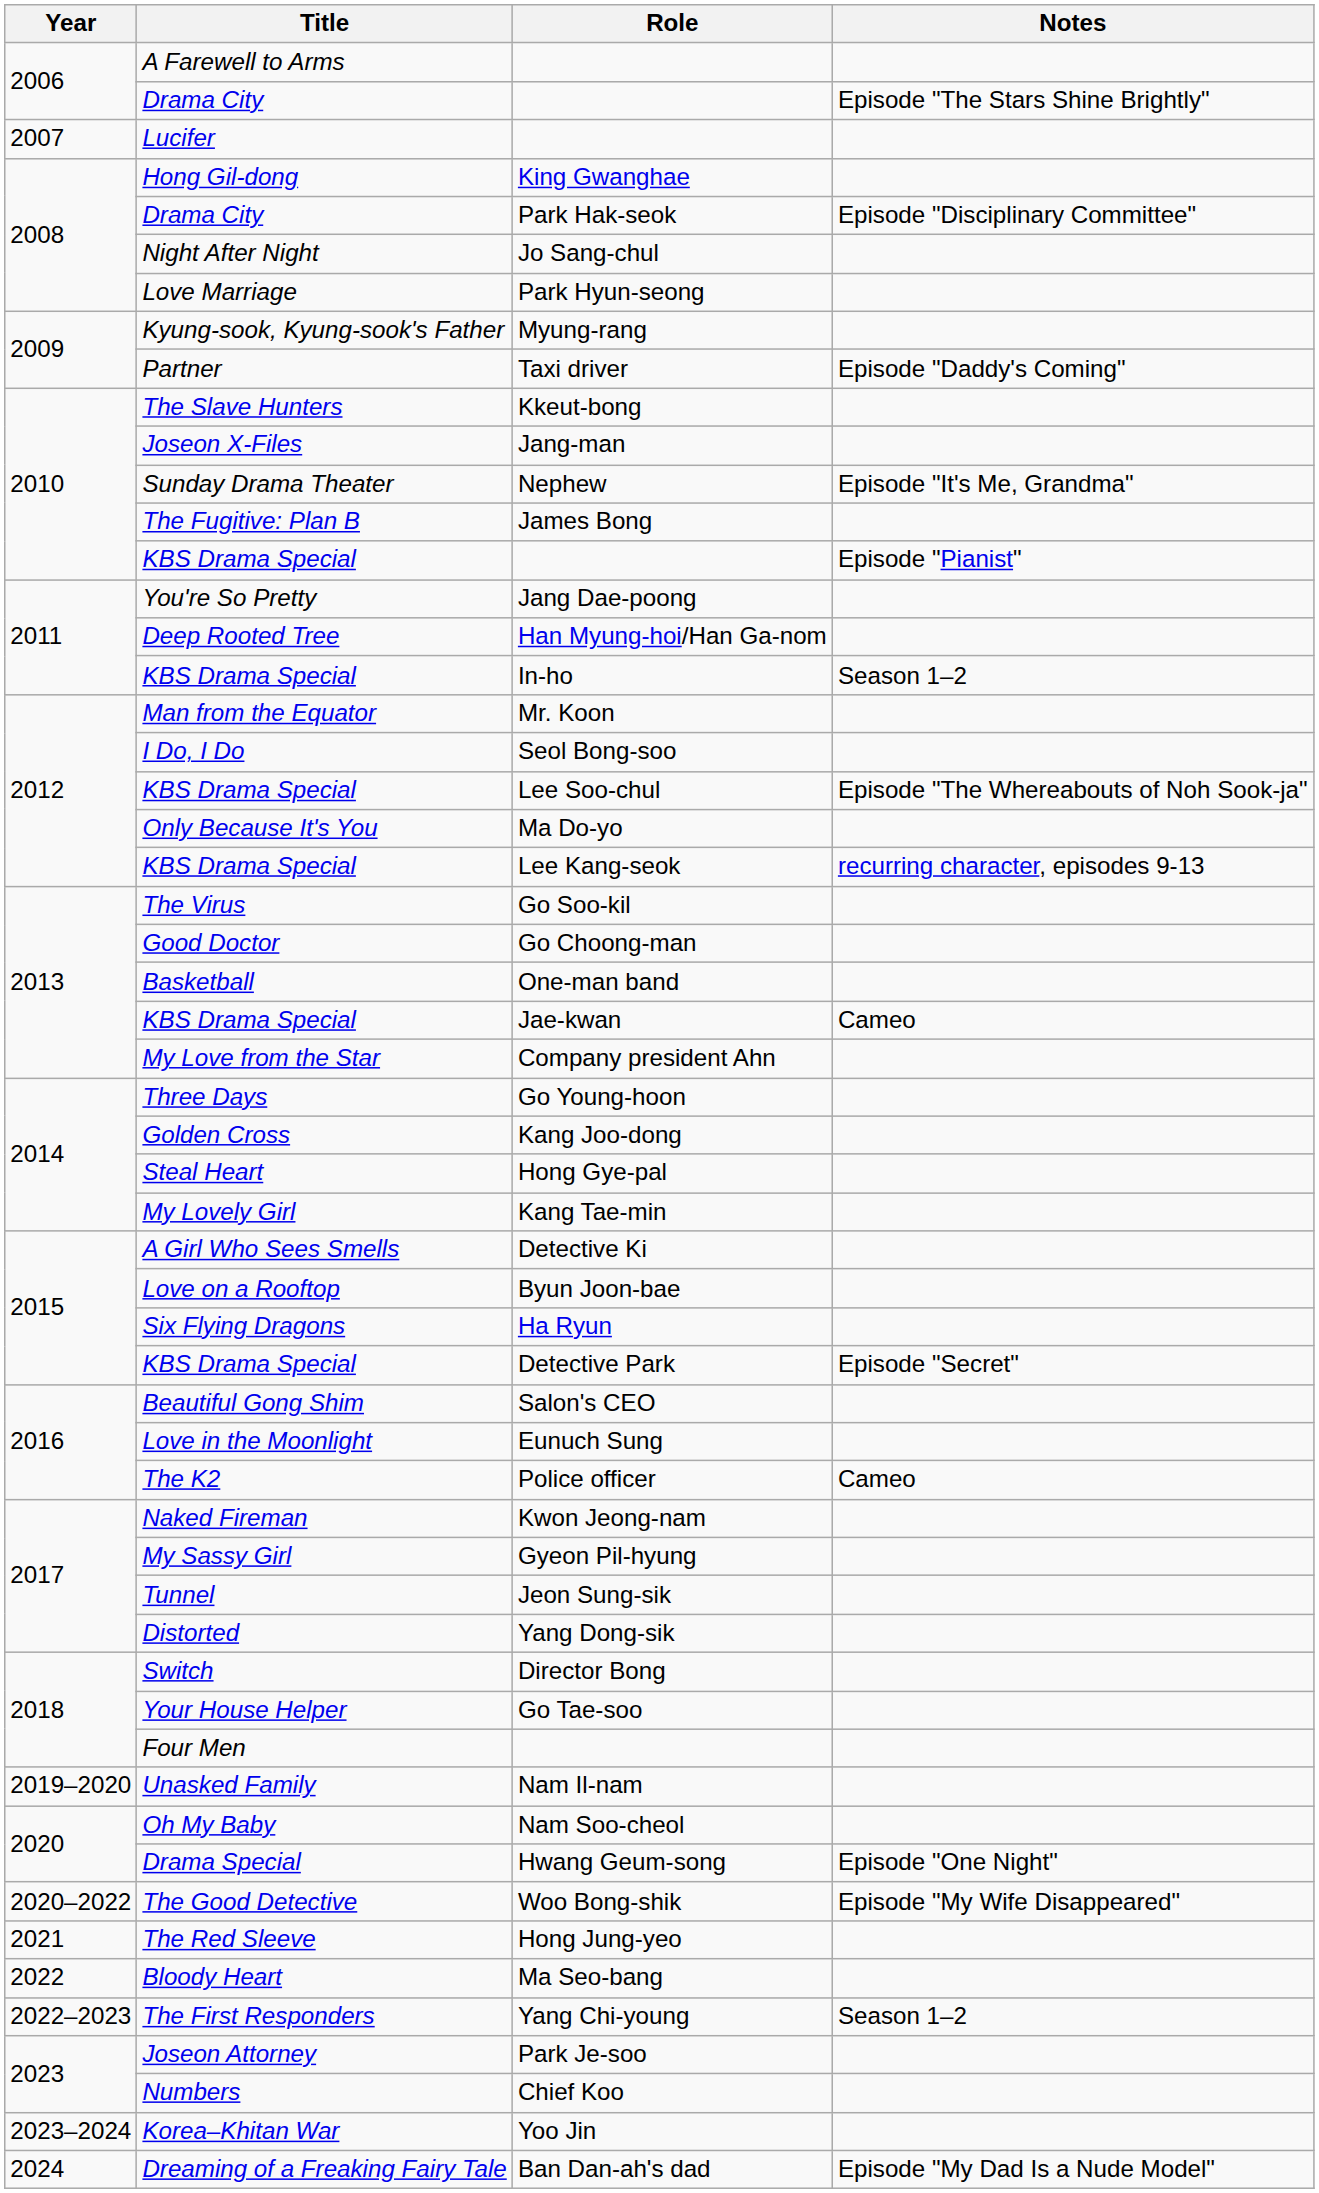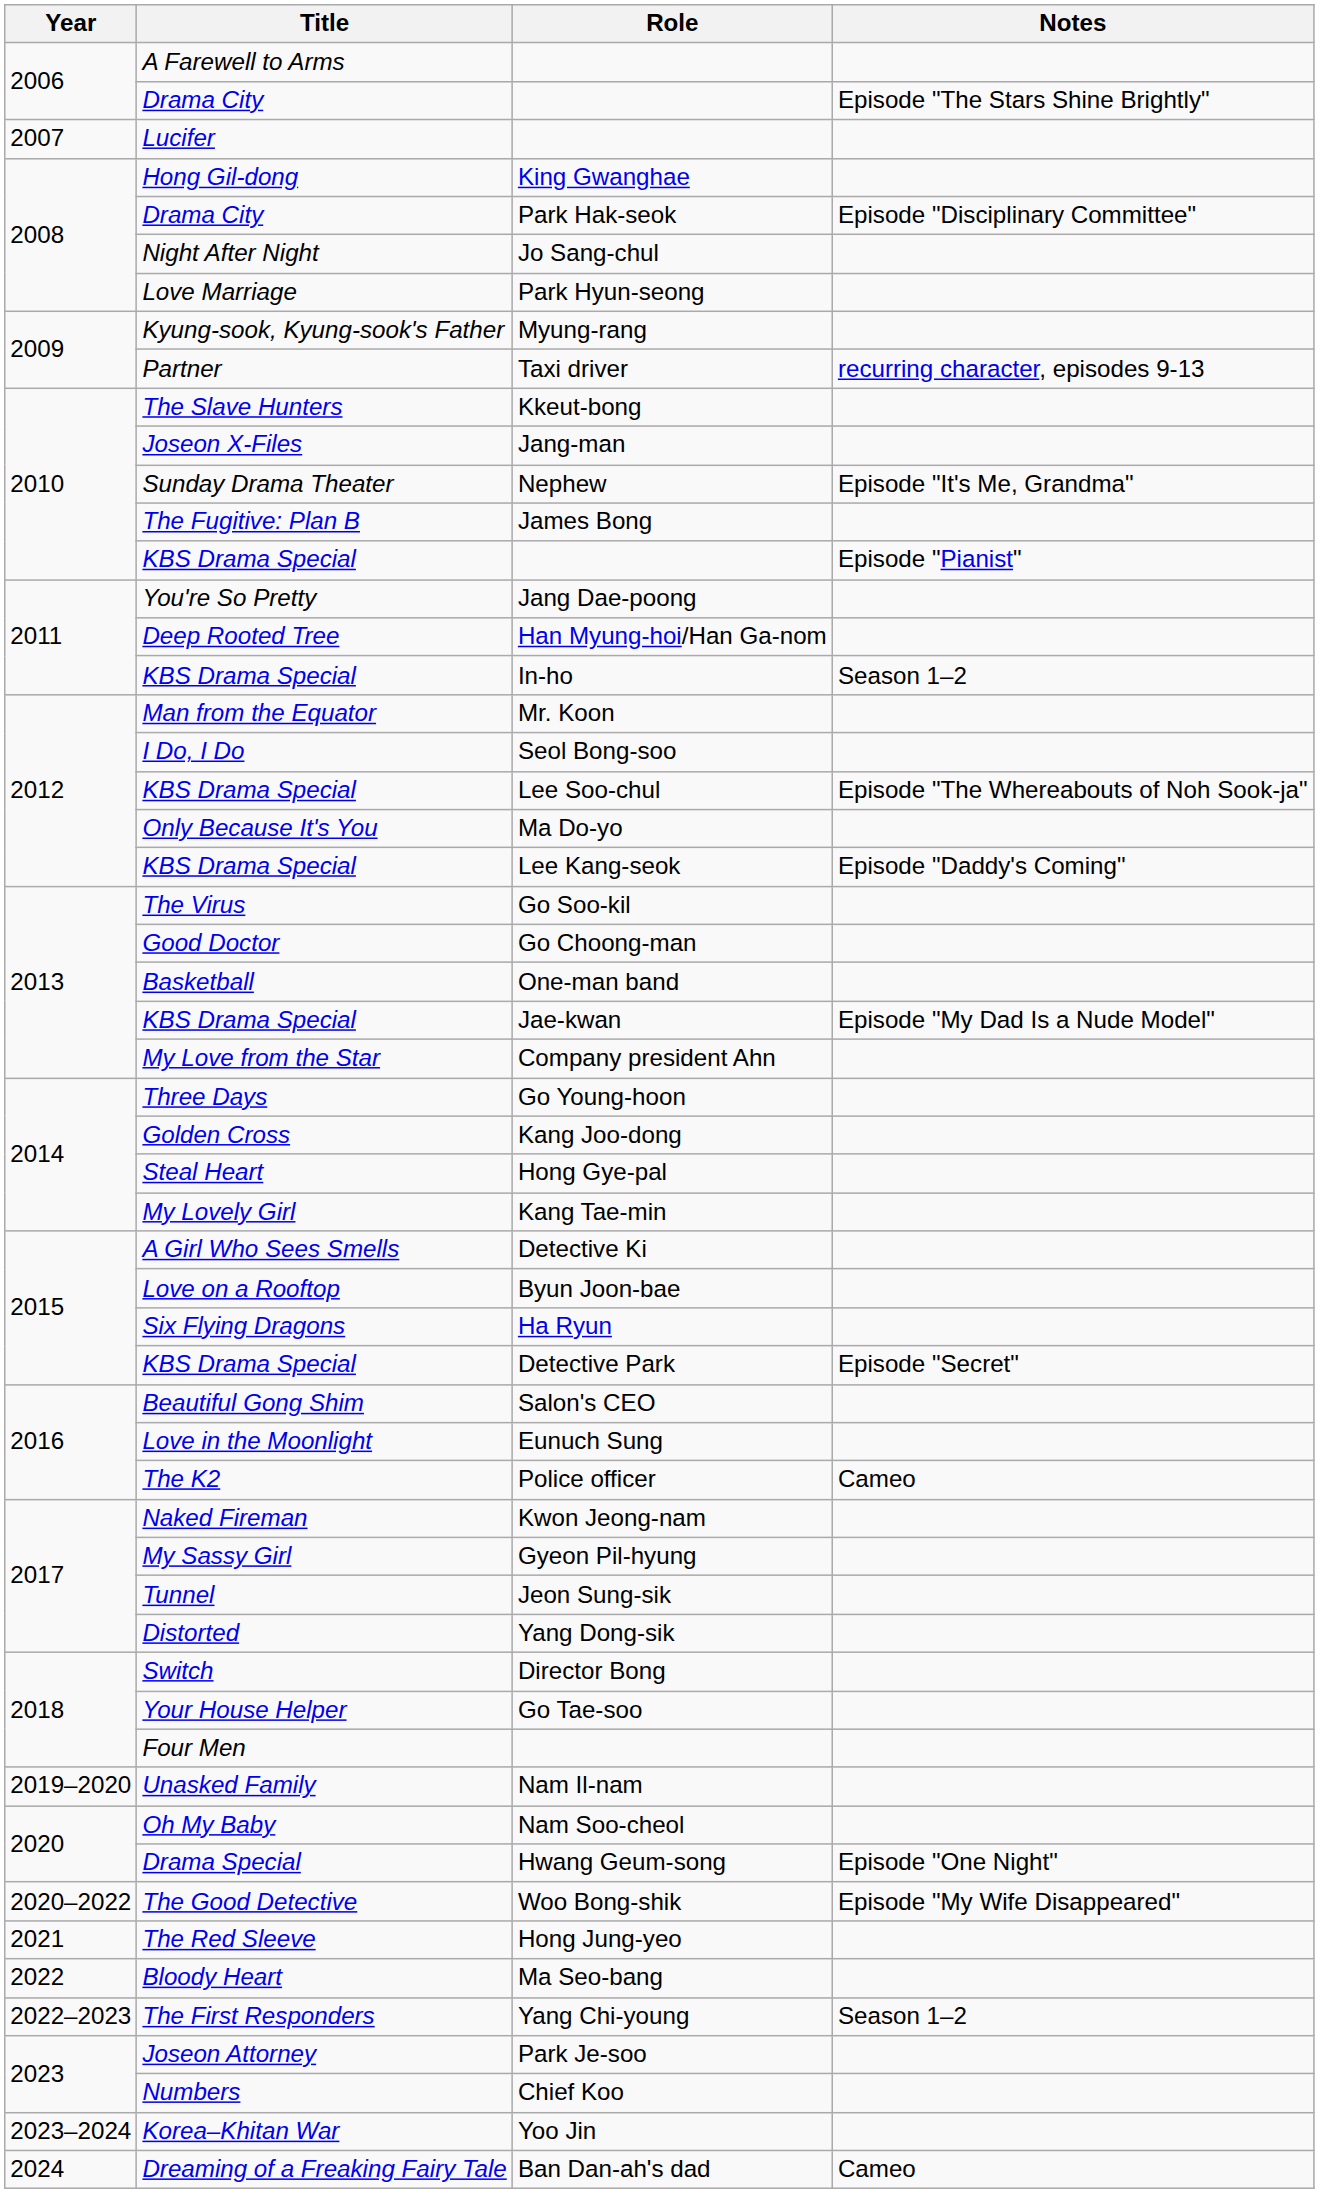 <table class="wikitable">
 <tr>
 <th>Year</th>
 <th>Title</th>
 <th>Role</th>
 <th>Notes</th>
 </tr>
 <tr>
 <td rowspan=2>2006</td>
 <td><em>A Farewell to Arms</em></td>
 <td></td>
 <td></td>
 </tr>
 <tr>
 <td><em><a href='#'>Drama City</a></em></td>
 <td></td>
 <td>Episode "The Stars Shine Brightly"</td>
 </tr>
 <tr>
 <td>2007</td>
 <td><em><a href='#'>Lucifer</a></em></td>
 <td></td>
 <td></td>
 </tr>
 <tr>
 <td rowspan=4>2008</td>
 <td><em><a href='#'>Hong Gil-dong</a></em></td>
 <td><a href='#'>King Gwanghae</a></td>
 <td></td>
 </tr>
 <tr>
 <td><em><a href='#'>Drama City</a></em></td>
 <td>Park Hak-seok</td>
 <td>Episode "Disciplinary Committee"</td>
 </tr>
 <tr>
 <td><em>Night After Night</em></td>
 <td>Jo Sang-chul</td>
 <td></td>
 </tr>
 <tr>
 <td><em>Love Marriage</em> </td>
 <td>Park Hyun-seong</td>
 <td></td>
 </tr>
 <tr>
 <td rowspan=2>2009</td>
 <td><em>Kyung-sook, Kyung-sook's Father</em></td>
 <td>Myung-rang</td>
 <td></td>
 </tr>
 <tr>
 <td><em>Partner</em></td>
 <td>Taxi driver</td>
-<td>Episode "Daddy's Coming"</td>
+<td><a href='#'>recurring character</a>, episodes 9-13</td>
 </tr>
 <tr>
 <td rowspan=5>2010</td>
 <td><em><a href='#'>The Slave Hunters</a></em></td>
 <td>Kkeut-bong</td>
 <td></td>
 </tr>
 <tr>
 <td><em><a href='#'>Joseon X-Files</a></em></td>
 <td>Jang-man</td>
 <td></td>
 </tr>
 <tr>
 <td><em>Sunday Drama Theater</em></td>
 <td>Nephew</td>
 <td>Episode "It's Me, Grandma"</td>
 </tr>
 <tr>
 <td><em><a href='#'>The Fugitive: Plan B</a></em></td>
 <td>James Bong</td>
 <td></td>
 </tr>
 <tr>
 <td><em><a href='#'>KBS Drama Special</a></em></td>
 <td></td>
 <td>Episode "<a href='#'>Pianist</a>"</td>
 </tr>
 <tr>
 <td rowspan=3>2011</td>
 <td><em>You're So Pretty</em></td>
 <td>Jang Dae-poong</td>
 <td></td>
 </tr>
 <tr>
 <td><em><a href='#'>Deep Rooted Tree</a></em></td>
 <td><a href='#'>Han Myung-hoi</a>/Han Ga-nom</td>
 <td></td>
 </tr>
 <tr>
 <td><em><a href='#'>KBS Drama Special</a></em></td>
 <td>In-ho</td>
 <td>Season 1–2</td>
 </tr>
 <tr>
 <td rowspan=5>2012</td>
 <td><em><a href='#'>Man from the Equator</a></em></td>
 <td>Mr. Koon</td>
 <td></td>
 </tr>
 <tr>
 <td><em><a href='#'>I Do, I Do</a></em></td>
 <td>Seol Bong-soo</td>
 <td></td>
 </tr>
 <tr>
 <td><em><a href='#'>KBS Drama Special</a></em></td>
 <td>Lee Soo-chul</td>
 <td>Episode "The Whereabouts of Noh Sook-ja"</td>
 </tr>
 <tr>
 <td><em><a href='#'>Only Because It's You</a></em></td>
 <td>Ma Do-yo</td>
 <td></td>
 </tr>
 <tr>
 <td><em><a href='#'>KBS Drama Special</a></em></td>
 <td>Lee Kang-seok</td>
-<td><a href='#'>recurring character</a>, episodes 9-13</td>
+<td>Episode "Daddy's Coming"</td>
 </tr>
 <tr>
 <td rowspan=5>2013</td>
 <td><em><a href='#'>The Virus</a></em></td>
 <td>Go Soo-kil</td>
 <td></td>
 </tr>
 <tr>
 <td><em><a href='#'>Good Doctor</a></em></td>
 <td>Go Choong-man</td>
 <td></td>
 </tr>
 <tr>
 <td><em><a href='#'>Basketball</a></em></td>
 <td>One-man band</td>
 <td></td>
 </tr>
 <tr>
 <td><em><a href='#'>KBS Drama Special</a></em></td>
 <td>Jae-kwan</td>
-<td>Cameo</td>
+<td>Episode "My Dad Is a Nude Model"</td>
 </tr>
 <tr>
 <td><em><a href='#'>My Love from the Star</a></em></td>
 <td>Company president Ahn</td>
 <td></td>
 </tr>
 <tr>
 <td rowspan=4>2014</td>
 <td><em><a href='#'>Three Days</a></em></td>
 <td>Go Young-hoon</td>
 <td></td>
 </tr>
 <tr>
 <td><em><a href='#'>Golden Cross</a></em></td>
 <td>Kang Joo-dong</td>
 <td></td>
 </tr>
 <tr>
 <td><em><a href='#'>Steal Heart</a></em></td>
 <td>Hong Gye-pal</td>
 <td></td>
 </tr>
 <tr>
 <td><em><a href='#'>My Lovely Girl</a></em></td>
 <td>Kang Tae-min</td>
 <td></td>
 </tr>
 <tr>
 <td rowspan=4>2015</td>
 <td><em><a href='#'>A Girl Who Sees Smells</a></em></td>
 <td>Detective Ki</td>
 <td></td>
 </tr>
 <tr>
 <td><em><a href='#'>Love on a Rooftop</a></em></td>
 <td>Byun Joon-bae</td>
 <td></td>
 </tr>
 <tr>
 <td><em><a href='#'>Six Flying Dragons</a></em></td>
 <td><a href='#'>Ha Ryun</a></td>
 <td></td>
 </tr>
 <tr>
 <td><em><a href='#'>KBS Drama Special</a></em></td>
 <td>Detective Park</td>
 <td>Episode "Secret"</td>
 </tr>
 <tr>
 <td rowspan=3>2016</td>
 <td><em><a href='#'>Beautiful Gong Shim</a></em></td>
 <td>Salon's CEO</td>
 <td></td>
 </tr>
 <tr>
 <td><em><a href='#'>Love in the Moonlight</a></em></td>
 <td>Eunuch Sung</td>
 <td></td>
 </tr>
 <tr>
 <td><em><a href='#'>The K2</a></em></td>
 <td>Police officer</td>
 <td>Cameo</td>
 </tr>
 <tr>
 <td rowspan="4">2017</td>
 <td><em><a href='#'>Naked Fireman</a></em></td>
 <td>Kwon Jeong-nam</td>
 <td></td>
 </tr>
 <tr>
 <td><em><a href='#'>My Sassy Girl</a></em></td>
 <td>Gyeon Pil-hyung</td>
 <td></td>
 </tr>
 <tr>
 <td><em><a href='#'>Tunnel</a></em></td>
 <td>Jeon Sung-sik</td>
 <td></td>
 </tr>
 <tr>
 <td><em><a href='#'>Distorted</a></em></td>
 <td>Yang Dong-sik</td>
 <td></td>
 </tr>
 <tr>
 <td rowspan=3>2018</td>
 <td><em><a href='#'>Switch</a></em></td>
 <td>Director Bong</td>
 <td></td>
 </tr>
 <tr>
 <td><em><a href='#'>Your House Helper</a></em></td>
 <td>Go Tae-soo</td>
 <td></td>
 </tr>
 <tr>
 <td><em>Four Men</em></td>
 <td></td>
 <td></td>
 </tr>
 <tr>
 <td>2019–2020</td>
 <td><em><a href='#'>Unasked Family</a></em></td>
 <td>Nam Il-nam</td>
 <td></td>
 </tr>
 <tr>
 <td rowspan=2>2020</td>
 <td><em><a href='#'>Oh My Baby</a></em></td>
 <td>Nam Soo-cheol</td>
 <td></td>
 </tr>
 <tr>
 <td><em><a href='#'>Drama Special</a></em></td>
 <td>Hwang Geum-song</td>
 <td>Episode "One Night"</td>
 </tr>
 <tr>
 <td>2020–2022</td>
 <td><em><a href='#'>The Good Detective</a></em></td>
 <td>Woo Bong-shik</td>
 <td>Episode "My Wife Disappeared"</td>
 </tr>
 <tr>
 <td>2021</td>
 <td><em><a href='#'>The Red Sleeve</a></em></td>
 <td>Hong Jung-yeo</td>
 <td></td>
 </tr>
 <tr>
 <td>2022</td>
 <td><em><a href='#'>Bloody Heart</a></em></td>
 <td>Ma Seo-bang</td>
 <td></td>
 </tr>
 <tr>
 <td>2022–2023</td>
 <td><em><a href='#'>The First Responders</a></em></td>
 <td>Yang Chi-young</td>
 <td>Season 1–2</td>
 </tr>
 <tr>
 <td rowspan=2>2023</td>
 <td><em><a href='#'>Joseon Attorney</a></em></td>
 <td>Park Je-soo</td>
 <td></td>
 </tr>
 <tr>
 <td><em><a href='#'>Numbers</a></em></td>
 <td>Chief Koo</td>
 <td></td>
 </tr>
 <tr>
 <td>2023–2024</td>
 <td><em><a href='#'>Korea–Khitan War</a></em></td>
 <td>Yoo Jin</td>
 <td></td>
 </tr>
 <tr>
 <td>2024</td>
 <td><em><a href='#'>Dreaming of a Freaking Fairy Tale</a></em></td>
 <td>Ban Dan-ah's dad</td>
-<td>Episode "My Dad Is a Nude Model"</td>
+<td>Cameo</td>
 </tr>
 </table>
